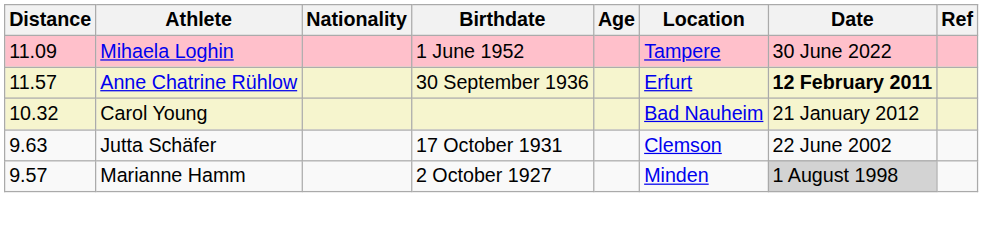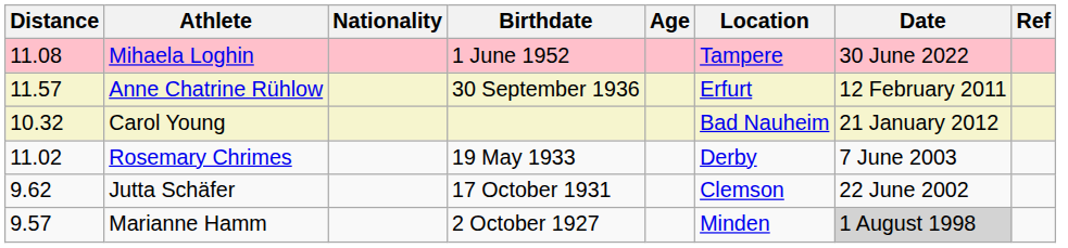 <table class="wikitable">
 <tr>
 <th>Distance</th>
 <th>Athlete</th>
 <th>Nationality</th>
 <th>Birthdate</th>
 <th>Age</th>
 <th>Location</th>
 <th>Date</th>
 <th>Ref</th>
 </tr>
 <tr style="background:pink">
-<td>11.09</td>
+<td>11.08</td>
 <td><a href='#'>Mihaela Loghin</a></td>
 <td></td>
 <td>1 June 1952</td>
 <td></td>
 <td><a href='#'>Tampere</a></td>
 <td>30 June 2022</td>
 <td></td>
 </tr>
 <tr bgcolor=#f6F5CE>
 <td>11.57 </td>
 <td><a href='#'>Anne Chatrine Rühlow</a></td>
 <td></td>
 <td>30 September 1936</td>
 <td></td>
 <td><a href='#'>Erfurt</a></td>
-<td><strong>12 February 2011</strong></td>
+<td>12 February 2011</td>
 <td></td>
 </tr>
 <tr bgcolor=#f6F5CE>
 <td>10.32 </td>
 <td>Carol Young</td>
 <td></td>
 <td></td>
 <td></td>
 <td><a href='#'>Bad Nauheim</a></td>
 <td>21 January 2012</td>
 <td></td>
 </tr>
 <tr>
-<td>9.63</td>
+<td>11.02</td>
+<td><a href='#'>Rosemary Chrimes</a></td>
+<td></td>
+<td>19 May 1933</td>
+<td></td>
+<td><a href='#'>Derby</a></td>
+<td>7 June 2003</td>
+<td></td>
+</tr>
+<tr>
+<td>9.62</td>
 <td>Jutta Schäfer</td>
 <td></td>
 <td>17 October 1931</td>
 <td></td>
 <td><a href='#'>Clemson</a></td>
 <td>22 June 2002</td>
 <td></td>
 </tr>
 <tr>
 <td>9.57</td>
 <td>Marianne Hamm</td>
 <td></td>
 <td>2 October 1927</td>
 <td></td>
 <td><a href='#'>Minden</a></td>
 <td style="background: lightgrey;">1 August 1998</td>
 </tr>
 </table>
